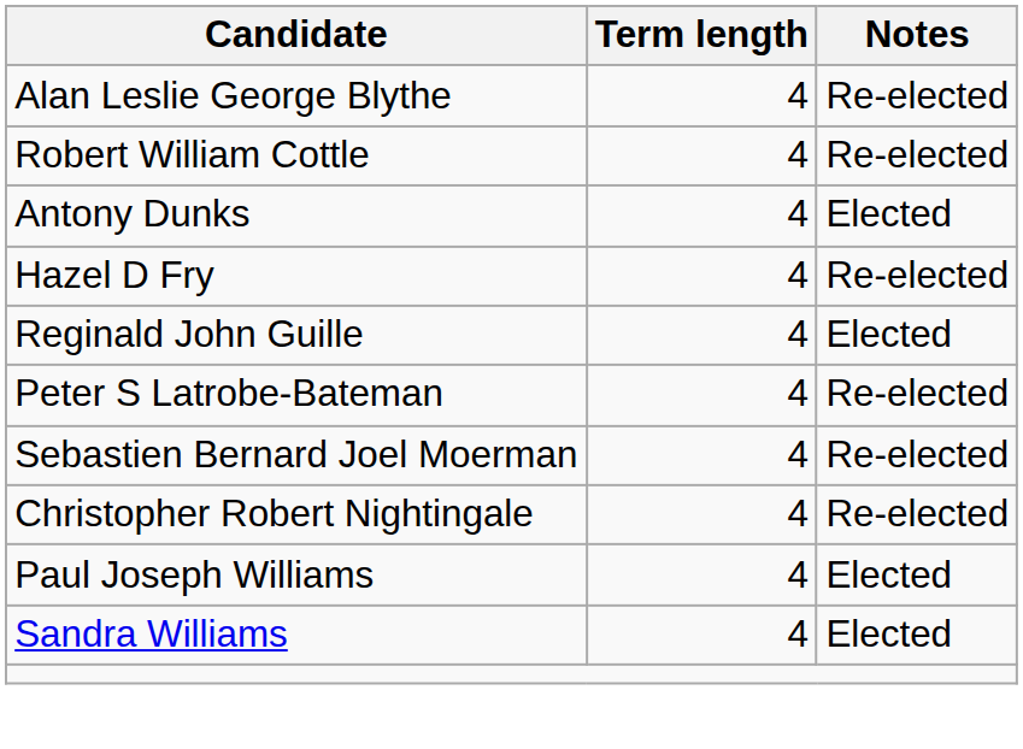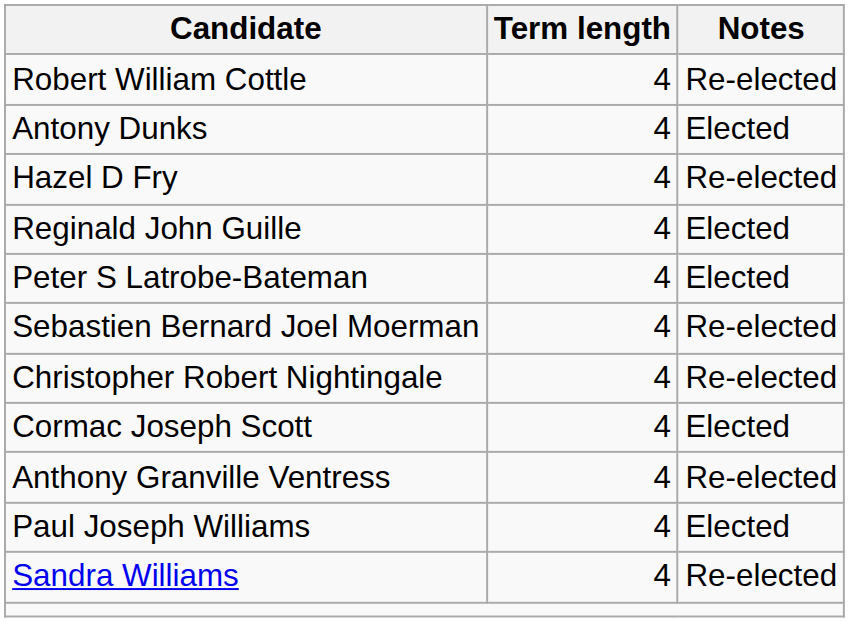 <table class=wikitable>
 <tr>
 <th>Candidate</th>
 <th>Term length</th>
 <th>Notes</th>
-</tr>
-<tr>
-<td>Alan Leslie George Blythe</td>
-<td align=right>4</td>
-<td>Re-elected</td>
 </tr>
 <tr>
 <td>Robert William Cottle</td>
 <td align=right>4</td>
 <td>Re-elected</td>
 </tr>
 <tr>
 <td>Antony Dunks</td>
 <td align=right>4</td>
 <td>Elected</td>
 </tr>
 <tr>
 <td>Hazel D Fry</td>
 <td align=right>4</td>
 <td>Re-elected</td>
 </tr>
 <tr>
 <td>Reginald John Guille</td>
 <td align=right>4</td>
 <td>Elected</td>
 </tr>
 <tr>
 <td>Peter S Latrobe-Bateman</td>
 <td align=right>4</td>
-<td>Re-elected</td>
+<td>Elected</td>
 </tr>
 <tr>
 <td>Sebastien Bernard Joel Moerman</td>
 <td align=right>4</td>
 <td>Re-elected</td>
 </tr>
 <tr>
 <td>Christopher Robert Nightingale</td>
 <td align=right>4</td>
 <td>Re-elected</td>
 </tr>
 <tr>
+<td>Cormac Joseph Scott</td>
+<td align=right>4</td>
+<td>Elected</td>
+</tr>
+<tr>
+<td>Anthony Granville Ventress</td>
+<td align=right>4</td>
+<td>Re-elected</td>
+</tr>
+<tr>
 <td>Paul Joseph Williams</td>
 <td align=right>4</td>
 <td>Elected</td>
 </tr>
 <tr>
 <td><a href='#'>Sandra Williams</a></td>
 <td align="right">4</td>
-<td>Elected</td>
+<td>Re-elected</td>
 </tr>
 <tr>
 <td align=left colspan=3></td>
 </tr>
 </table>
